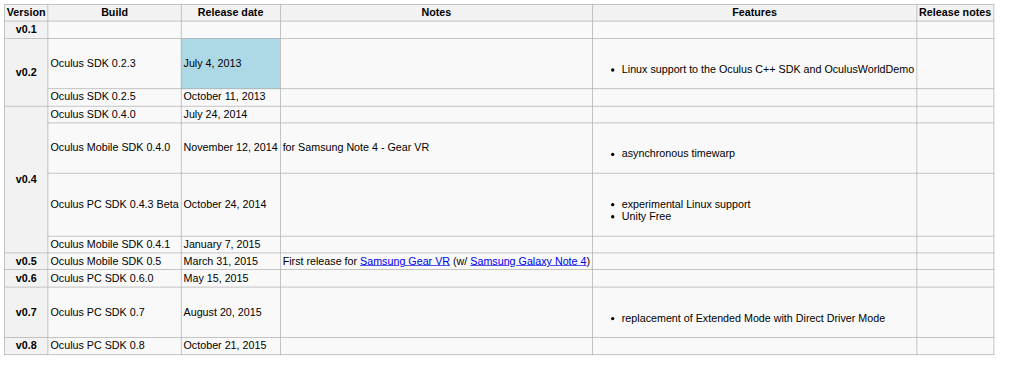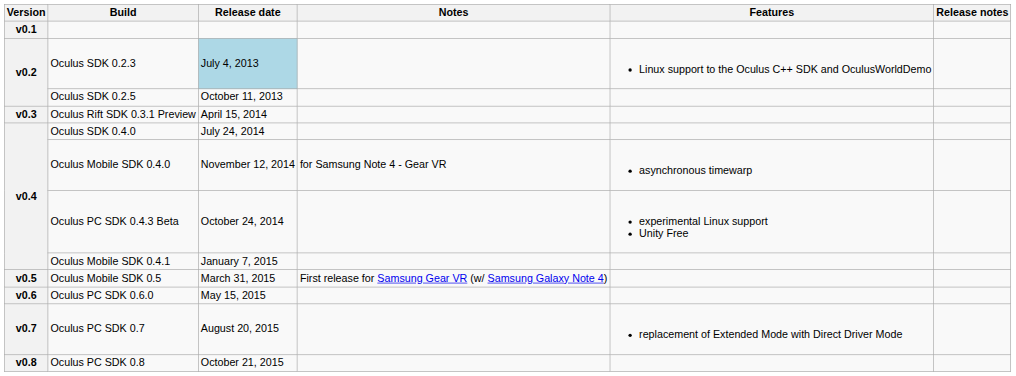 <table class="wikitable">
 <tr>
 <th>Version</th>
 <th>Build</th>
 <th>Release date</th>
 <th>Notes</th>
 <th>Features</th>
 <th>Release notes</th>
 </tr>
 <tr>
 <th>v0.1</th>
 <td></td>
 <td></td>
 <td></td>
 <td></td>
 <td></td>
 </tr>
 <tr>
 <th rowspan="2">v0.2</th>
 <td>Oculus SDK 0.2.3</td>
 <td style="background: lightblue;">July 4, 2013</td>
 <td></td>
 <td><br><ul><li>Linux support to the Oculus C++ SDK and OculusWorldDemo</li></ul></td>
 <td></td>
 </tr>
 <tr>
 <td>Oculus SDK 0.2.5</td>
 <td>October 11, 2013</td>
+<td></td>
+<td></td>
+<td></td>
+</tr>
+<tr>
+<th>v0.3</th>
+<td>Oculus Rift SDK 0.3.1 Preview</td>
+<td>April 15, 2014</td>
 <td></td>
 <td></td>
 <td></td>
 </tr>
 <tr>
 <th rowspan="4">v0.4</th>
 <td>Oculus SDK 0.4.0</td>
 <td>July 24, 2014</td>
 <td></td>
 <td></td>
 <td></td>
 </tr>
 <tr>
 <td>Oculus Mobile SDK 0.4.0</td>
 <td>November 12, 2014</td>
 <td>for Samsung Note 4 - Gear VR</td>
 <td><br><ul><li>asynchronous timewarp</li></ul></td>
 <td></td>
 </tr>
 <tr>
 <td>Oculus PC SDK 0.4.3 Beta</td>
 <td>October 24, 2014</td>
 <td></td>
 <td><br><ul><li>experimental Linux support</li><li>Unity Free</li></ul></td>
 <td></td>
 </tr>
 <tr>
 <td>Oculus Mobile SDK 0.4.1</td>
 <td>January 7, 2015</td>
 <td></td>
 <td></td>
 <td></td>
 </tr>
 <tr>
 <th>v0.5</th>
 <td>Oculus Mobile SDK 0.5</td>
 <td>March 31, 2015</td>
 <td>First release for <a href='#'>Samsung Gear VR</a> (w/ <a href='#'>Samsung Galaxy Note 4</a>)</td>
 <td></td>
 <td></td>
 </tr>
 <tr>
 <th>v0.6</th>
 <td>Oculus PC SDK 0.6.0</td>
 <td>May 15, 2015</td>
 <td></td>
 <td></td>
 <td></td>
 </tr>
 <tr>
 <th>v0.7</th>
 <td>Oculus PC SDK 0.7</td>
 <td>August 20, 2015</td>
 <td></td>
 <td><br><ul><li>replacement of Extended Mode with Direct Driver Mode</li></ul></td>
 <td></td>
 </tr>
 <tr>
 <th>v0.8</th>
 <td>Oculus PC SDK 0.8</td>
 <td>October 21, 2015</td>
 <td></td>
 <td></td>
 <td></td>
 </tr>
 </table>
